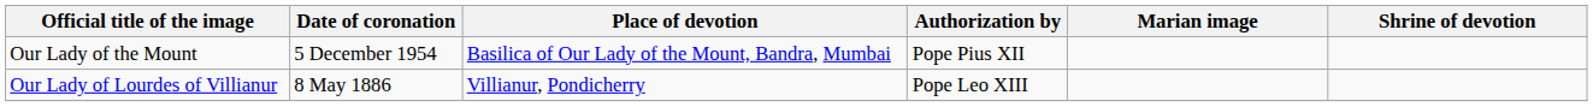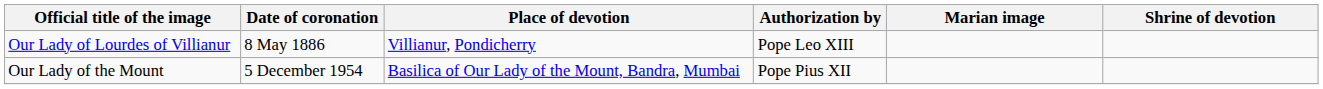 <table class="wikitable sortable" width="100%">
 <tr>
 <th>Official title of the image</th>
 <th data-sort-type="date">Date of coronation</th>
 <th>Place of devotion</th>
 <th>Authorization by</th>
 <th width=200px class=unsortable>Marian image</th>
 <th width=200px class=unsortable>Shrine of devotion</th>
 </tr>
 <tr>
+<td><a href='#'>Our Lady of Lourdes of Villianur</a></td>
+<td>8 May 1886</td>
+<td><a href='#'>Villianur</a>, <a href='#'>Pondicherry</a></td>
+<td>Pope Leo XIII</td>
+<td></td>
+<td></td>
+</tr>
+<tr>
 <td>Our Lady of the Mount</td>
 <td>5 December 1954</td>
 <td><a href='#'>Basilica of Our Lady of the Mount, Bandra</a>, <a href='#'>Mumbai</a></td>
 <td>Pope Pius XII</td>
 <td></td>
 <td></td>
 </tr>
 <tr>
-<td><a href='#'>Our Lady of Lourdes of Villianur</a></td>
-<td>8 May 1886</td>
-<td><a href='#'>Villianur</a>, <a href='#'>Pondicherry</a></td>
-<td>Pope Leo XIII</td>
-<td></td>
-<td></td>
-</tr>
-<tr>
 </tr>
 </table>
